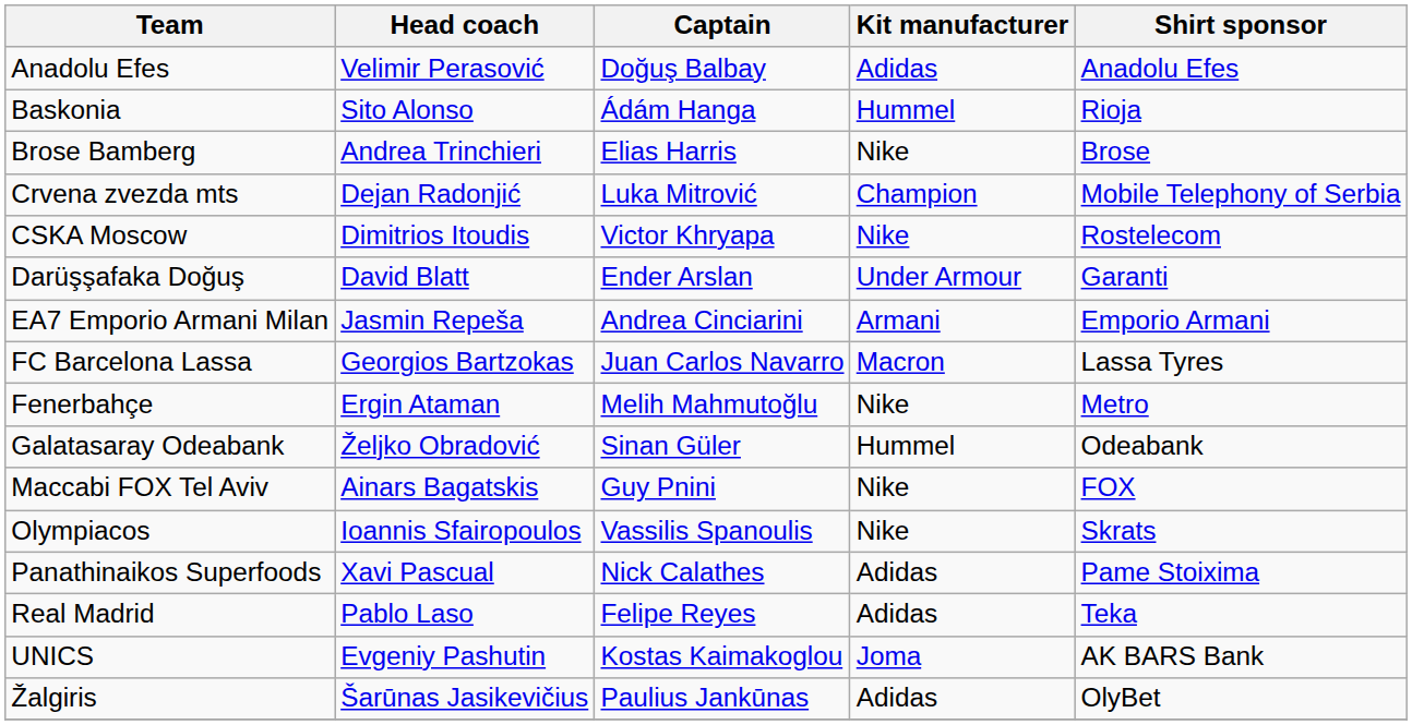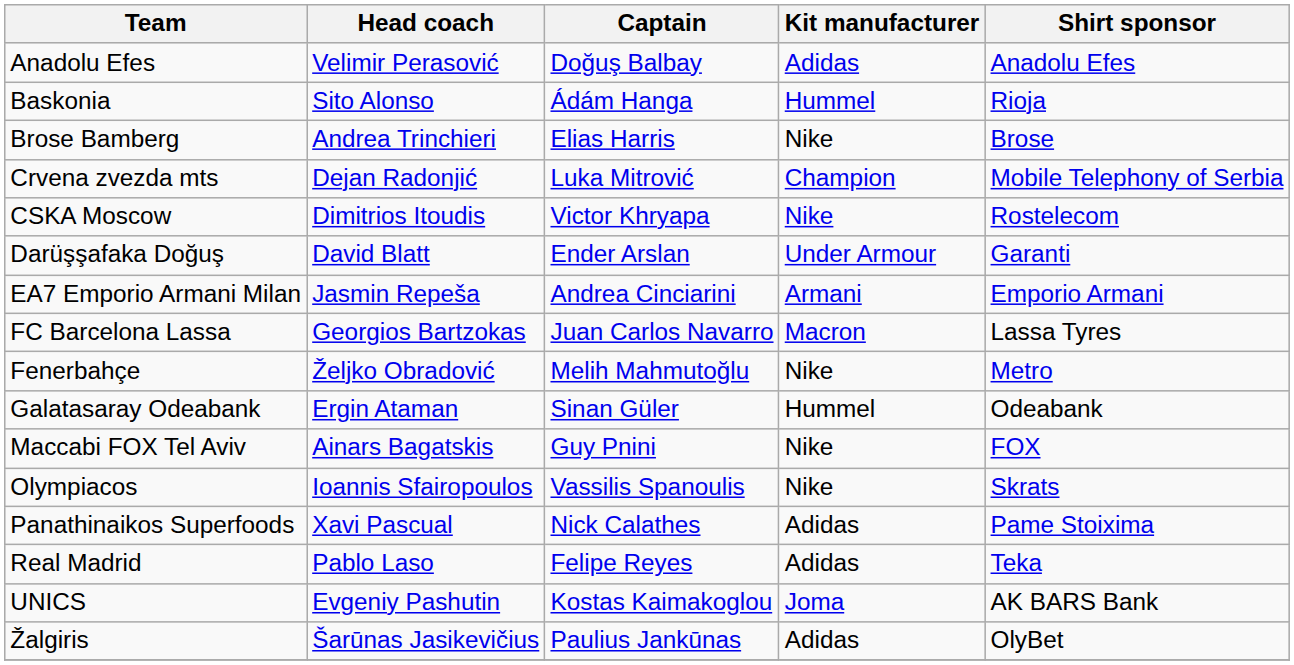 <table class="wikitable sortable" style="text-align: left;">
 <tr>
 <th>Team</th>
 <th>Head coach</th>
 <th>Captain</th>
 <th>Kit manufacturer</th>
 <th>Shirt sponsor</th>
 </tr>
 <tr>
 <td> Anadolu Efes</td>
 <td> <a href='#'>Velimir Perasović</a></td>
 <td> <a href='#'>Doğuş Balbay</a></td>
 <td><a href='#'>Adidas</a></td>
 <td><a href='#'>Anadolu Efes</a></td>
 </tr>
 <tr>
 <td> Baskonia</td>
 <td> <a href='#'>Sito Alonso</a></td>
 <td> <a href='#'>Ádám Hanga</a></td>
 <td><a href='#'>Hummel</a></td>
 <td><a href='#'>Rioja</a></td>
 </tr>
 <tr>
 <td> Brose Bamberg</td>
 <td> <a href='#'>Andrea Trinchieri</a></td>
 <td> <a href='#'>Elias Harris</a></td>
 <td>Nike</td>
 <td><a href='#'>Brose</a></td>
 </tr>
 <tr>
 <td> Crvena zvezda mts</td>
 <td> <a href='#'>Dejan Radonjić</a></td>
 <td> <a href='#'>Luka Mitrović</a></td>
 <td><a href='#'>Champion</a></td>
 <td><a href='#'>Mobile Telephony of Serbia</a></td>
 </tr>
 <tr>
 <td> CSKA Moscow</td>
 <td> <a href='#'>Dimitrios Itoudis</a></td>
 <td> <a href='#'>Victor Khryapa</a></td>
 <td><a href='#'>Nike</a></td>
 <td><a href='#'>Rostelecom</a></td>
 </tr>
 <tr>
 <td> Darüşşafaka Doğuş</td>
 <td> <a href='#'>David Blatt</a></td>
 <td> <a href='#'>Ender Arslan</a></td>
 <td><a href='#'>Under Armour</a></td>
 <td><a href='#'>Garanti</a></td>
 </tr>
 <tr>
 <td> EA7 Emporio Armani Milan</td>
 <td> <a href='#'>Jasmin Repeša</a></td>
 <td> <a href='#'>Andrea Cinciarini</a></td>
 <td><a href='#'>Armani</a></td>
 <td><a href='#'>Emporio Armani</a></td>
 </tr>
 <tr>
 <td> FC Barcelona Lassa</td>
 <td> <a href='#'>Georgios Bartzokas</a></td>
 <td> <a href='#'>Juan Carlos Navarro</a></td>
 <td><a href='#'>Macron</a></td>
 <td>Lassa Tyres</td>
 </tr>
 <tr>
 <td> Fenerbahçe</td>
-<td> <a href='#'>Ergin Ataman</a></td>
+<td> <a href='#'>Željko Obradović</a></td>
 <td> <a href='#'>Melih Mahmutoğlu</a></td>
 <td>Nike</td>
 <td><a href='#'>Metro</a></td>
 </tr>
 <tr>
 <td> Galatasaray Odeabank</td>
-<td> <a href='#'>Željko Obradović</a></td>
+<td> <a href='#'>Ergin Ataman</a></td>
 <td> <a href='#'>Sinan Güler</a></td>
 <td>Hummel</td>
 <td>Odeabank</td>
 </tr>
 <tr>
 <td> Maccabi FOX Tel Aviv</td>
 <td> <a href='#'>Ainars Bagatskis</a></td>
 <td> <a href='#'>Guy Pnini</a></td>
 <td>Nike</td>
 <td><a href='#'>FOX</a></td>
 </tr>
 <tr>
 <td> Olympiacos</td>
 <td> <a href='#'>Ioannis Sfairopoulos</a></td>
 <td> <a href='#'>Vassilis Spanoulis</a></td>
 <td>Nike</td>
 <td><a href='#'>Skrats</a></td>
 </tr>
 <tr>
 <td> Panathinaikos Superfoods</td>
 <td> <a href='#'>Xavi Pascual</a></td>
 <td> <a href='#'>Nick Calathes</a></td>
 <td>Adidas</td>
 <td><a href='#'>Pame Stoixima</a></td>
 </tr>
 <tr>
 <td> Real Madrid</td>
 <td> <a href='#'>Pablo Laso</a></td>
 <td> <a href='#'>Felipe Reyes</a></td>
 <td>Adidas</td>
 <td><a href='#'>Teka</a></td>
 </tr>
 <tr>
 <td> UNICS</td>
 <td> <a href='#'>Evgeniy Pashutin</a></td>
 <td> <a href='#'>Kostas Kaimakoglou</a></td>
 <td><a href='#'>Joma</a></td>
 <td>AK BARS Bank</td>
 </tr>
 <tr>
 <td> Žalgiris</td>
 <td> <a href='#'>Šarūnas Jasikevičius</a></td>
 <td> <a href='#'>Paulius Jankūnas</a></td>
 <td>Adidas</td>
 <td>OlyBet</td>
 </tr>
 <tr>
 </tr>
 </table>
